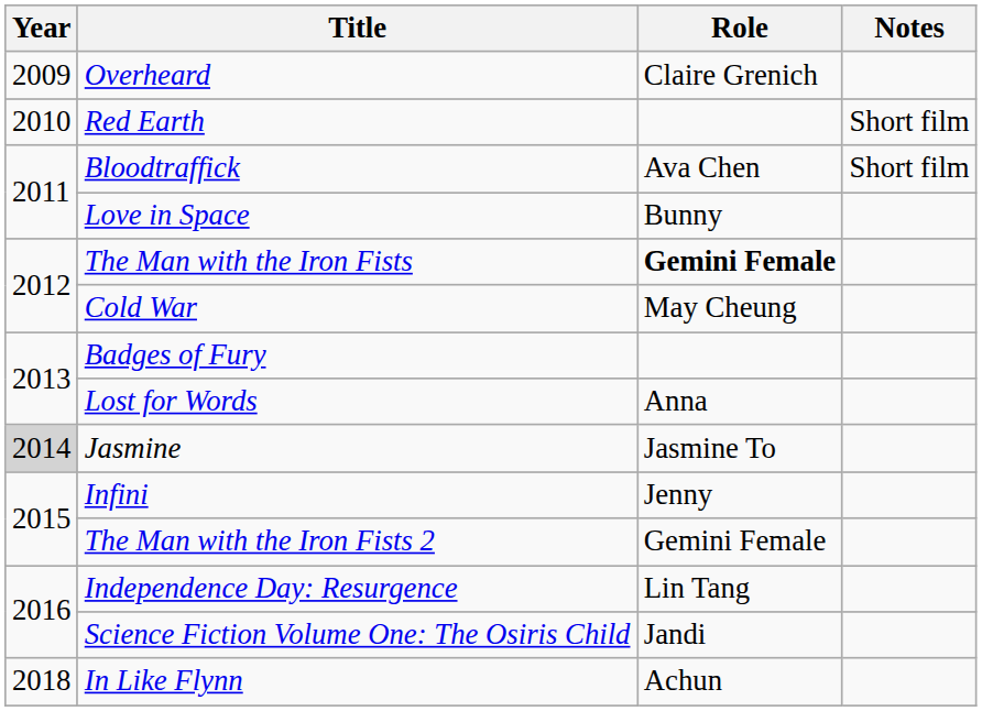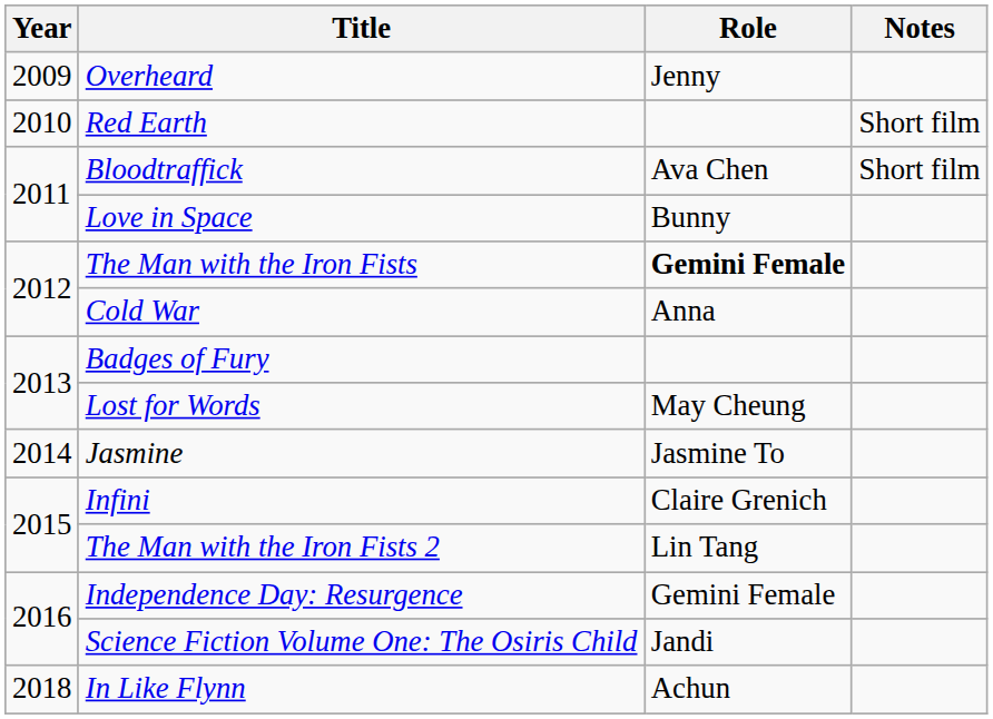 <table class="wikitable">
 <tr>
 <th>Year</th>
 <th>Title</th>
 <th>Role</th>
 <th>Notes</th>
 </tr>
 <tr>
 <td>2009</td>
 <td><em><a href='#'>Overheard</a></em></td>
-<td>Claire Grenich</td>
+<td>Jenny</td>
 <td></td>
 </tr>
 <tr>
 <td>2010</td>
 <td><em><a href='#'>Red Earth</a></em></td>
 <td></td>
 <td>Short film</td>
 </tr>
 <tr>
 <td rowspan=2>2011</td>
 <td><em><a href='#'>Bloodtraffick</a></em></td>
 <td>Ava Chen</td>
 <td>Short film</td>
 </tr>
 <tr>
 <td><em><a href='#'>Love in Space</a></em></td>
 <td>Bunny</td>
 <td></td>
 </tr>
 <tr>
 <td rowspan=2>2012</td>
 <td><em><a href='#'>The Man with the Iron Fists</a></em></td>
 <td><strong>Gemini Female</strong></td>
 <td></td>
 </tr>
 <tr>
 <td><em><a href='#'>Cold War</a></em></td>
-<td>May Cheung</td>
+<td>Anna</td>
 <td></td>
 </tr>
 <tr>
 <td rowspan=2>2013</td>
 <td><em><a href='#'>Badges of Fury</a></em></td>
 <td></td>
 <td></td>
 </tr>
 <tr>
 <td><em><a href='#'>Lost for Words</a></em></td>
-<td>Anna</td>
+<td>May Cheung</td>
 <td></td>
 </tr>
 <tr>
-<td style="background: lightgrey;">2014</td>
+<td>2014</td>
 <td><em>Jasmine</em></td>
 <td>Jasmine To</td>
 <td></td>
 </tr>
 <tr>
 <td rowspan=2>2015</td>
 <td><em><a href='#'>Infini</a></em></td>
-<td>Jenny</td>
+<td>Claire Grenich</td>
 <td></td>
 </tr>
 <tr>
 <td><em><a href='#'>The Man with the Iron Fists 2</a></em></td>
-<td>Gemini Female</td>
+<td>Lin Tang</td>
 <td></td>
 </tr>
 <tr>
 <td rowspan=2>2016</td>
 <td><em><a href='#'>Independence Day: Resurgence</a></em></td>
-<td>Lin Tang</td>
+<td>Gemini Female</td>
 <td></td>
 </tr>
 <tr>
 <td><em><a href='#'>Science Fiction Volume One: The Osiris Child</a></em></td>
 <td>Jandi</td>
 <td></td>
 </tr>
 <tr>
 <td>2018</td>
 <td><em><a href='#'>In Like Flynn</a></em></td>
 <td>Achun</td>
 <td></td>
 </tr>
 </table>
